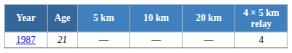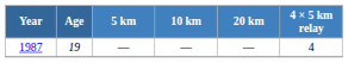 <table class="wikitable" style="font-size:95%; text-align:center; border:grey solid 1px; border-collapse:collapse; background:#ffffff;">
 <tr>
 <th style="background-color:#369; color:white; width:60px;"> Year </th>
 <th style="background-color:#369; color:white; width:40px;"> Age </th>
 <th style="background-color:#4180be; color:white; width:75px;"> 5 km </th>
 <th style="background-color:#4180be; color:white; width:75px;"> 10 km </th>
 <th style="background-color:#4180be; color:white; width:75px;"> 20 km </th>
 <th style="background-color:#4180be; color:white; width:75px;"> 4 × 5 km <br> relay </th>
 </tr>
 <tr>
 <td><a href='#'>1987</a></td>
-<td><em>21</em></td>
+<td><em>19</em></td>
 <td>—</td>
 <td>—</td>
 <td>—</td>
 <td>4</td>
 </tr>
 <tr>
 </tr>
 </table>
